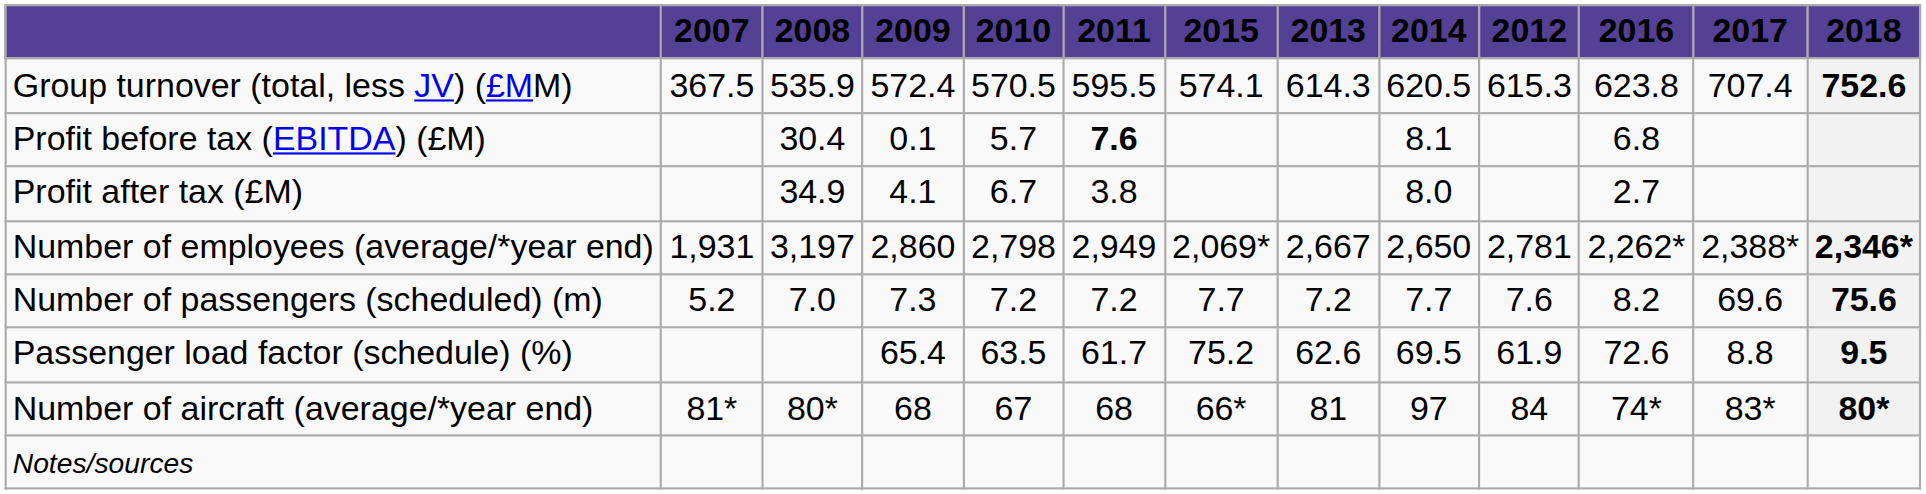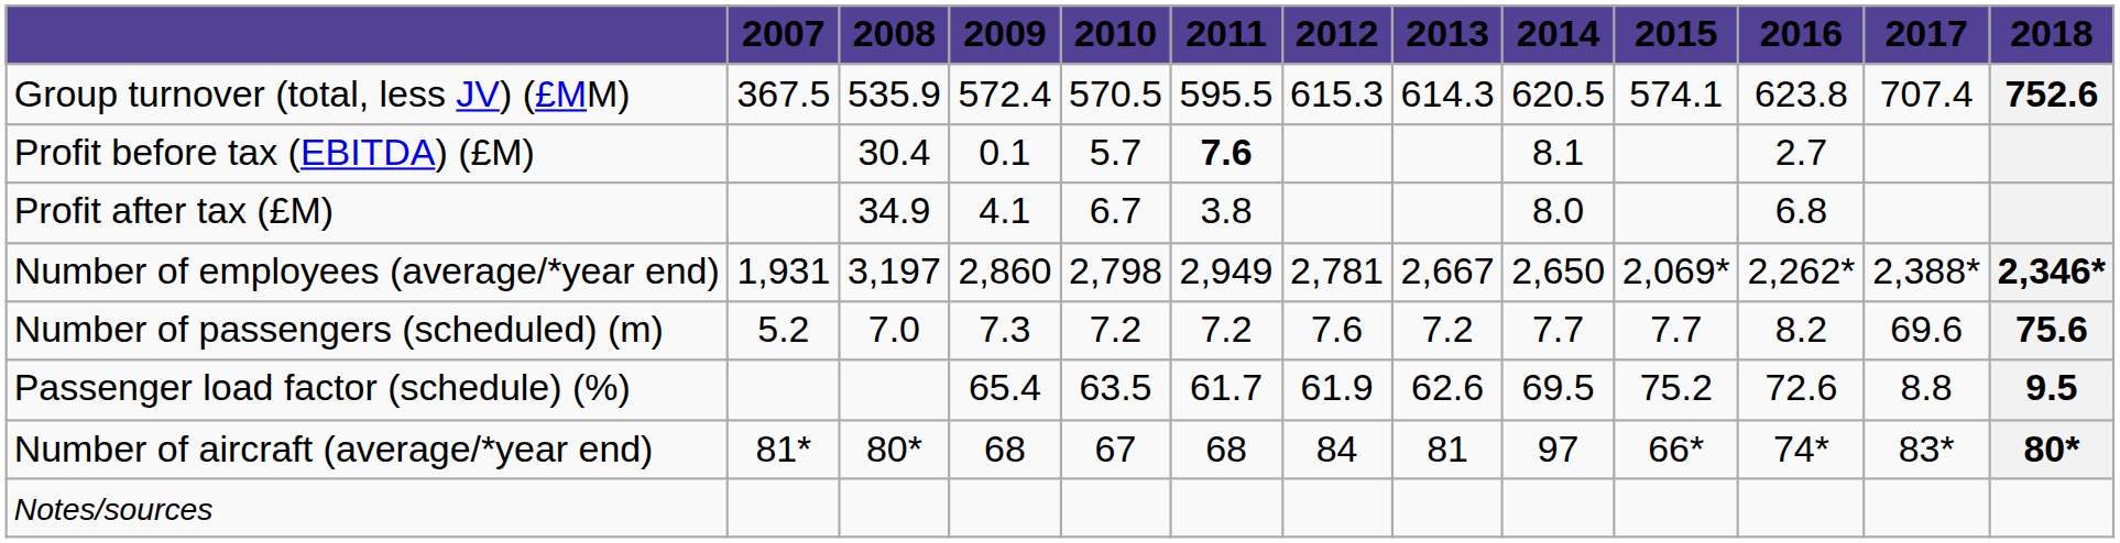 <table class="wikitable" style="text-align:center; margin-left: auto; margin-right: auto; border: none;">
 <tr>
 <th style="background: #524195"></th>
 <th style="background: #524195"><span>2007</span></th>
 <th style="background: #524195"><span>2008</span></th>
 <th style="background: #524195"><span>2009</span></th>
 <th style="background: #524195"><span>2010</span></th>
 <th style="background: #524195"><span>2011</span></th>
-<th style="background: #524195"><span>2015</span></th>
+<th style="background: #524195"><span>2012</span></th>
 <th style="background: #524195"><span>2013</span></th>
 <th style="background: #524195"><span>2014</span></th>
-<th style="background: #524195"><span>2012</span></th>
+<th style="background: #524195"><span>2015</span></th>
 <th style="background: #524195"><span>2016</span></th>
 <th style="background: #524195"><span>2017</span></th>
 <th style="background: #524195"><span>2018</span></th>
 </tr>
 <tr>
 <td style="text-align:left;">Group turnover (total, less <a href='#'>JV</a>) (<a href='#'>£M</a>M)</td>
 <td>367.5</td>
 <td>535.9</td>
 <td>572.4</td>
 <td>570.5</td>
 <td>595.5</td>
-<td>574.1</td>
+<td>615.3</td>
 <td>614.3</td>
 <td>620.5</td>
-<td>615.3</td>
+<td>574.1</td>
 <td>623.8</td>
 <td>707.4</td>
 <th>752.6</th>
 </tr>
 <tr>
 <td style="text-align:left;">Profit before tax (<a href='#'>EBITDA</a>) (£M)</td>
 <td></td>
 <td>30.4</td>
 <td>0.1</td>
 <td>5.7</td>
 <td><strong>7.6</strong></td>
 <td></td>
 <td></td>
 <td>8.1</td>
 <td></td>
-<td>6.8</td>
+<td>2.7</td>
 <td></td>
 <th></th>
 </tr>
 <tr>
 <td style="text-align:left;">Profit after tax (£M)</td>
 <td></td>
 <td>34.9</td>
 <td>4.1</td>
 <td>6.7</td>
 <td>3.8</td>
 <td></td>
 <td></td>
 <td>8.0</td>
 <td></td>
-<td>2.7</td>
+<td>6.8</td>
 <td></td>
 <th></th>
 </tr>
 <tr>
 <td style="text-align:left;">Number of employees (average/*year end)</td>
 <td>1,931</td>
 <td>3,197</td>
 <td>2,860</td>
 <td>2,798</td>
 <td>2,949</td>
-<td>2,069*</td>
+<td>2,781</td>
 <td>2,667</td>
 <td>2,650</td>
-<td>2,781</td>
+<td>2,069*</td>
 <td>2,262*</td>
 <td>2,388*</td>
 <th>2,346*</th>
 </tr>
 <tr>
 <td style="text-align:left;">Number of passengers (scheduled) (m)</td>
 <td>5.2</td>
 <td>7.0</td>
 <td>7.3</td>
 <td>7.2</td>
 <td>7.2</td>
-<td>7.7</td>
+<td>7.6</td>
 <td>7.2</td>
 <td>7.7</td>
-<td>7.6</td>
+<td>7.7</td>
 <td>8.2</td>
 <td>69.6</td>
 <th>75.6</th>
 </tr>
 <tr>
 <td style="text-align:left;">Passenger load factor (schedule) (%)</td>
 <td></td>
 <td></td>
 <td>65.4</td>
 <td>63.5</td>
 <td>61.7</td>
-<td>75.2</td>
+<td>61.9</td>
 <td>62.6</td>
 <td>69.5</td>
-<td>61.9</td>
+<td>75.2</td>
 <td>72.6</td>
 <td>8.8</td>
 <th>9.5</th>
 </tr>
 <tr>
 <td style="text-align:left;">Number of aircraft (average/*year end)</td>
 <td>81*</td>
 <td>80*</td>
 <td>68</td>
 <td>67</td>
 <td>68</td>
-<td>66*</td>
+<td>84</td>
 <td>81</td>
 <td>97</td>
-<td>84</td>
+<td>66*</td>
 <td>74*</td>
 <td>83*</td>
 <th>80*</th>
 </tr>
 <tr>
 <td style="text-align:left;"><small><em>Notes/sources</em></small></td>
 <td></td>
 <td></td>
 <td></td>
 <td></td>
 <td></td>
 <td></td>
 <td></td>
 <td></td>
 <td></td>
 <td></td>
 <td></td>
 <td></td>
 </tr>
 </table>
